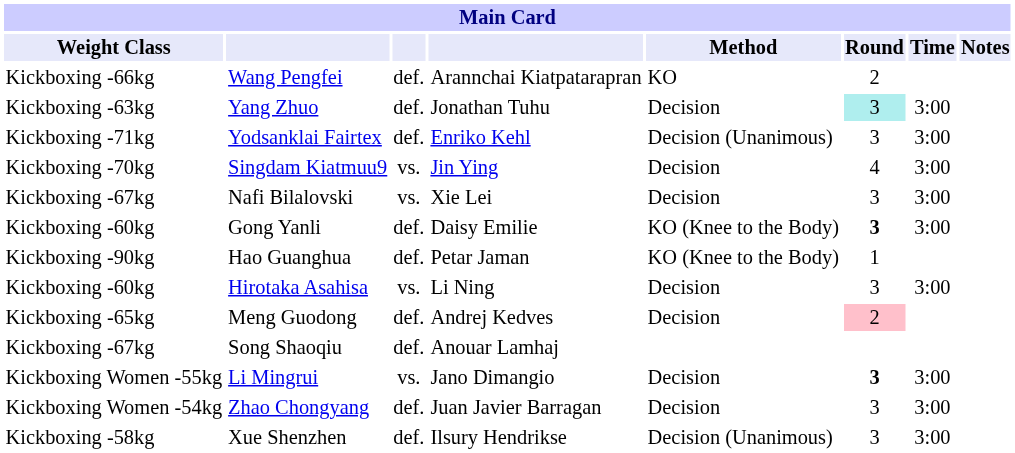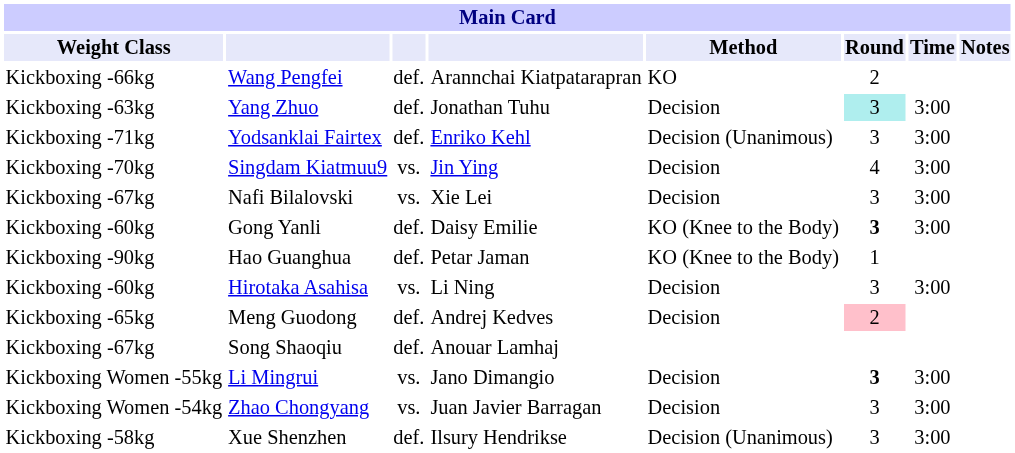 <table class="toccolours" style="font-size: 85%;">
 <tr>
 <th colspan="8" style="background-color: #ccf; color: #000080; text-align: center;"><strong>Main Card</strong></th>
 </tr>
 <tr>
 <th colspan="1" style="background-color: #E6E8FA; color: #000000; text-align: center;">Weight Class</th>
 <th colspan="1" style="background-color: #E6E8FA; color: #000000; text-align: center;"></th>
 <th colspan="1" style="background-color: #E6E8FA; color: #000000; text-align: center;"></th>
 <th colspan="1" style="background-color: #E6E8FA; color: #000000; text-align: center;"></th>
 <th colspan="1" style="background-color: #E6E8FA; color: #000000; text-align: center;">Method</th>
 <th colspan="1" style="background-color: #E6E8FA; color: #000000; text-align: center;">Round</th>
 <th colspan="1" style="background-color: #E6E8FA; color: #000000; text-align: center;">Time</th>
 <th colspan="1" style="background-color: #E6E8FA; color: #000000; text-align: center;">Notes</th>
 </tr>
 <tr>
 <td>Kickboxing -66kg</td>
 <td> <a href='#'>Wang Pengfei</a></td>
 <td align=center>def.</td>
 <td> Arannchai Kiatpatarapran</td>
 <td>KO</td>
 <td align=center>2</td>
 <td align=center></td>
 </tr>
 <tr>
 <td>Kickboxing -63kg</td>
 <td> <a href='#'>Yang Zhuo</a></td>
 <td align=center>def.</td>
 <td> Jonathan Tuhu</td>
 <td>Decision</td>
 <td align=center style="background: paleturquoise;">3</td>
 <td align=center>3:00</td>
 </tr>
 <tr>
 <td>Kickboxing -71kg</td>
 <td> <a href='#'>Yodsanklai Fairtex</a></td>
 <td align=center>def.</td>
 <td> <a href='#'>Enriko Kehl</a></td>
 <td>Decision (Unanimous)</td>
 <td align=center>3</td>
 <td align=center>3:00</td>
 </tr>
 <tr>
 <td>Kickboxing -70kg</td>
 <td> <a href='#'>Singdam Kiatmuu9</a></td>
 <td align=center>vs.</td>
 <td> <a href='#'>Jin Ying</a></td>
 <td>Decision</td>
 <td align=center>4</td>
 <td align=center>3:00</td>
 </tr>
 <tr>
 <td>Kickboxing -67kg</td>
 <td> Nafi Bilalovski</td>
 <td align=center>vs.</td>
 <td> Xie Lei</td>
 <td>Decision</td>
 <td align=center>3</td>
 <td align=center>3:00</td>
 </tr>
 <tr>
 <td>Kickboxing -60kg</td>
 <td> Gong Yanli</td>
 <td align=center>def.</td>
 <td> Daisy Emilie</td>
 <td>KO (Knee to the Body)</td>
 <td align=center><strong>3</strong></td>
 <td align=center>3:00</td>
 </tr>
 <tr>
 <td>Kickboxing -90kg</td>
 <td> Hao Guanghua</td>
 <td align=center>def.</td>
 <td> Petar Jaman</td>
 <td>KO (Knee to the Body)</td>
 <td align=center>1</td>
 <td align=center></td>
 </tr>
 <tr>
 <td>Kickboxing -60kg</td>
 <td> <a href='#'>Hirotaka Asahisa</a></td>
 <td align=center>vs.</td>
 <td> Li Ning</td>
 <td>Decision</td>
 <td align=center>3</td>
 <td align=center>3:00</td>
 </tr>
 <tr>
 <td>Kickboxing -65kg</td>
 <td> Meng Guodong</td>
 <td align=center>def.</td>
 <td> Andrej Kedves</td>
 <td>Decision</td>
 <td align=center style="background: pink;">2</td>
 <td align=center></td>
 </tr>
 <tr>
 <td>Kickboxing -67kg</td>
 <td> Song Shaoqiu</td>
 <td align=center>def.</td>
 <td> Anouar Lamhaj</td>
 <td></td>
 <td align=center></td>
 <td align=center></td>
 </tr>
 <tr>
 <td>Kickboxing Women -55kg</td>
 <td> <a href='#'>Li Mingrui</a></td>
 <td align=center>vs.</td>
 <td> Jano Dimangio</td>
 <td>Decision</td>
 <td align=center><strong>3</strong></td>
 <td align=center>3:00</td>
 </tr>
 <tr>
 <td>Kickboxing Women -54kg</td>
 <td> <a href='#'>Zhao Chongyang</a></td>
-<td align=center>def.</td>
+<td align=center>vs.</td>
 <td> Juan Javier Barragan</td>
 <td>Decision</td>
 <td align=center>3</td>
 <td align=center>3:00</td>
 </tr>
 <tr>
 <td>Kickboxing -58kg</td>
 <td> Xue Shenzhen</td>
 <td align=center>def.</td>
 <td> Ilsury Hendrikse</td>
 <td>Decision (Unanimous)</td>
 <td align=center>3</td>
 <td align=center>3:00</td>
 </tr>
 </table>
